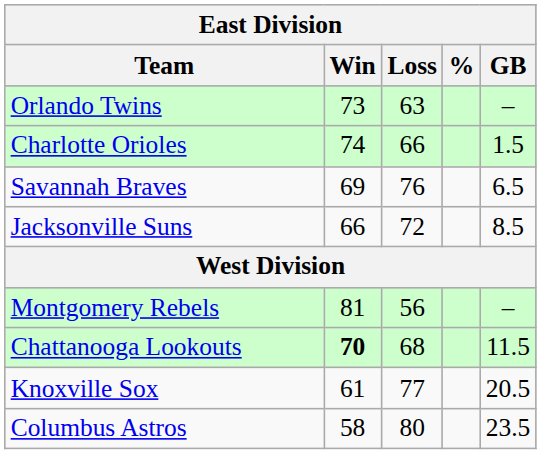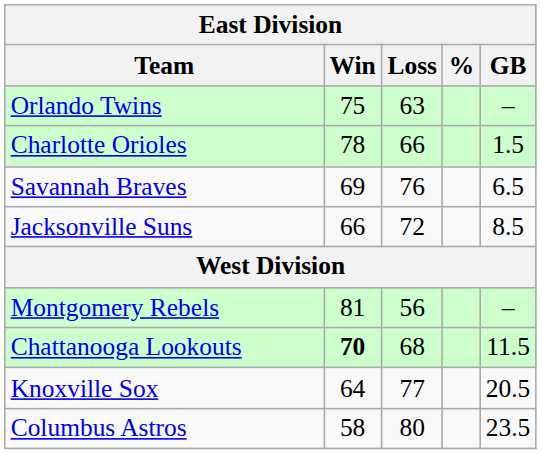 <table class="wikitable">
 <tr>
 <th colspan="5">East Division</th>
 </tr>
 <tr>
 <th width="60%">Team</th>
 <th>Win</th>
 <th>Loss</th>
 <th>%</th>
 <th>GB</th>
 </tr>
 <tr align=center bgcolor=ccffcc>
 <td align=left><a href='#'>Orlando Twins</a></td>
-<td>73</td>
+<td>75</td>
 <td>63</td>
 <td></td>
 <td>–</td>
 </tr>
 <tr align=center bgcolor=ccffcc>
 <td align=left><a href='#'>Charlotte Orioles</a></td>
-<td>74</td>
+<td>78</td>
 <td>66</td>
 <td></td>
 <td>1.5</td>
 </tr>
 <tr align=center>
 <td align=left><a href='#'>Savannah Braves</a></td>
 <td>69</td>
 <td>76</td>
 <td></td>
 <td>6.5</td>
 </tr>
 <tr align=center>
 <td align=left><a href='#'>Jacksonville Suns</a></td>
 <td>66</td>
 <td>72</td>
 <td></td>
 <td>8.5</td>
 </tr>
 <tr>
 <th colspan="5">West Division</th>
 </tr>
 <tr align=center bgcolor=ccffcc>
 <td align=left><a href='#'>Montgomery Rebels</a></td>
 <td>81</td>
 <td>56</td>
 <td></td>
 <td>–</td>
 </tr>
 <tr align=center bgcolor=ccffcc>
 <td align=left><a href='#'>Chattanooga Lookouts</a></td>
 <td><strong>70</strong></td>
 <td>68</td>
 <td></td>
 <td>11.5</td>
 </tr>
 <tr align=center>
 <td align=left><a href='#'>Knoxville Sox</a></td>
-<td>61</td>
+<td>64</td>
 <td>77</td>
 <td></td>
 <td>20.5</td>
 </tr>
 <tr align=center>
 <td align=left><a href='#'>Columbus Astros</a></td>
 <td>58</td>
 <td>80</td>
 <td></td>
 <td>23.5</td>
 </tr>
 </table>
